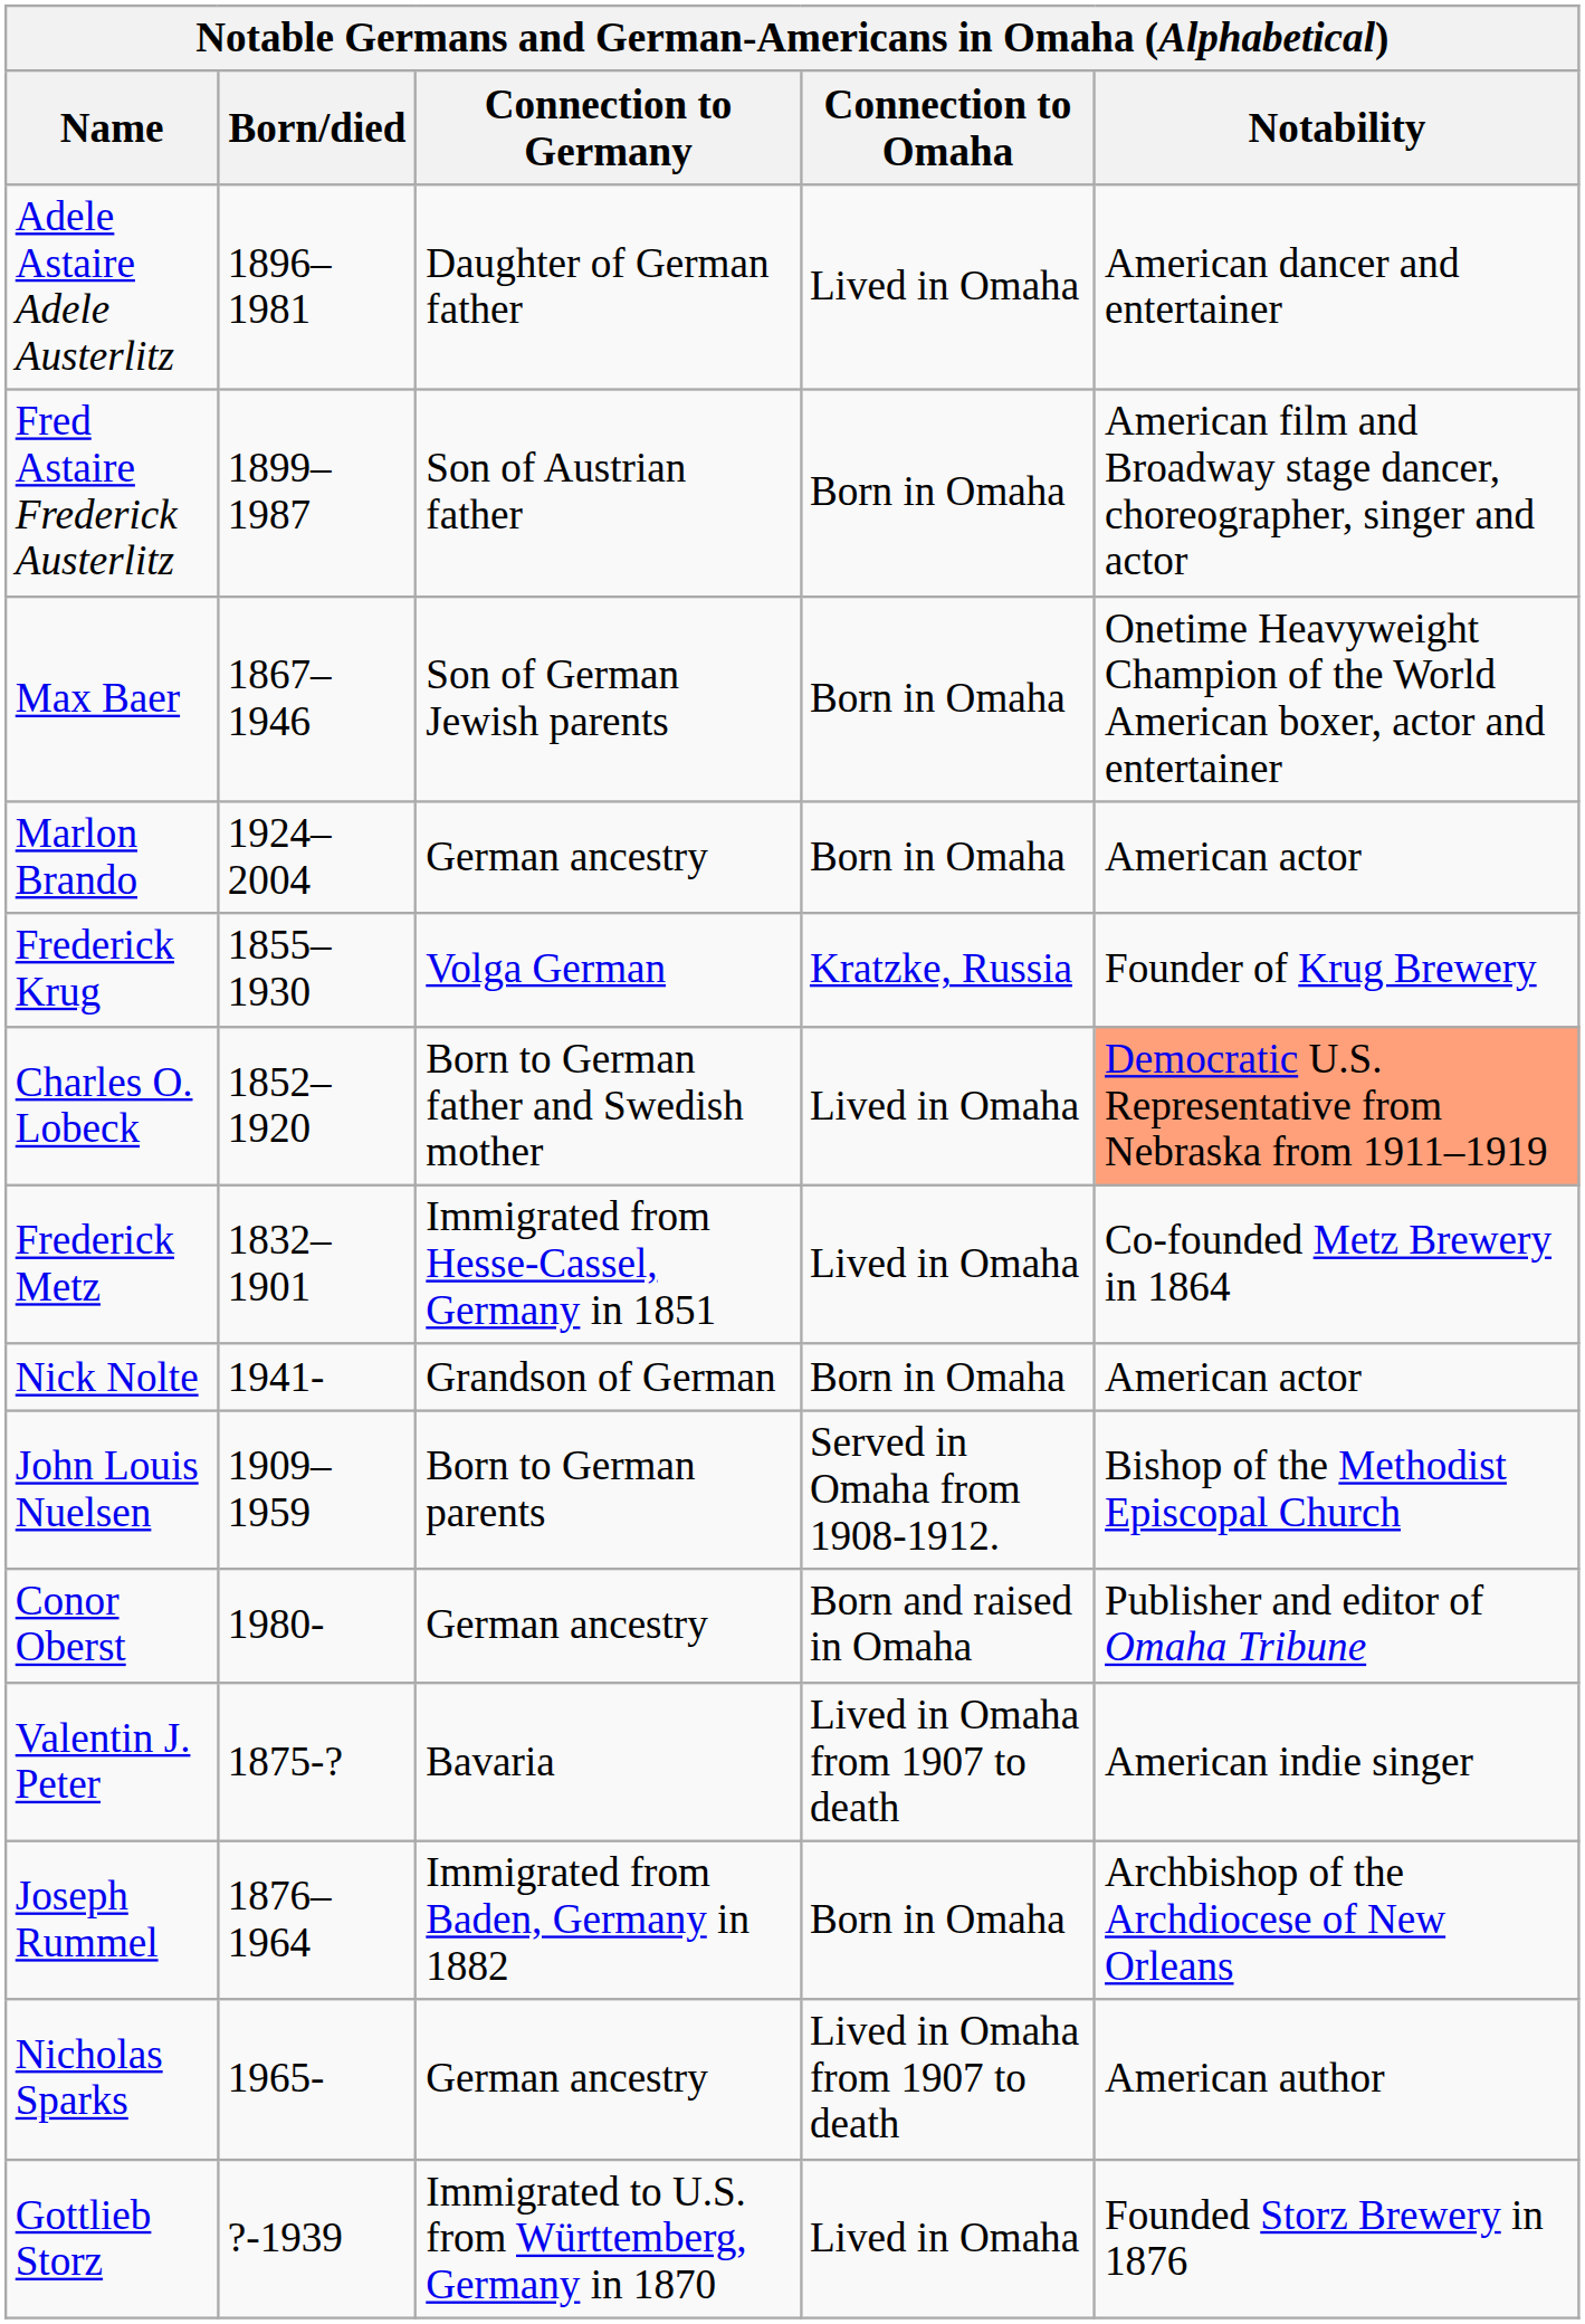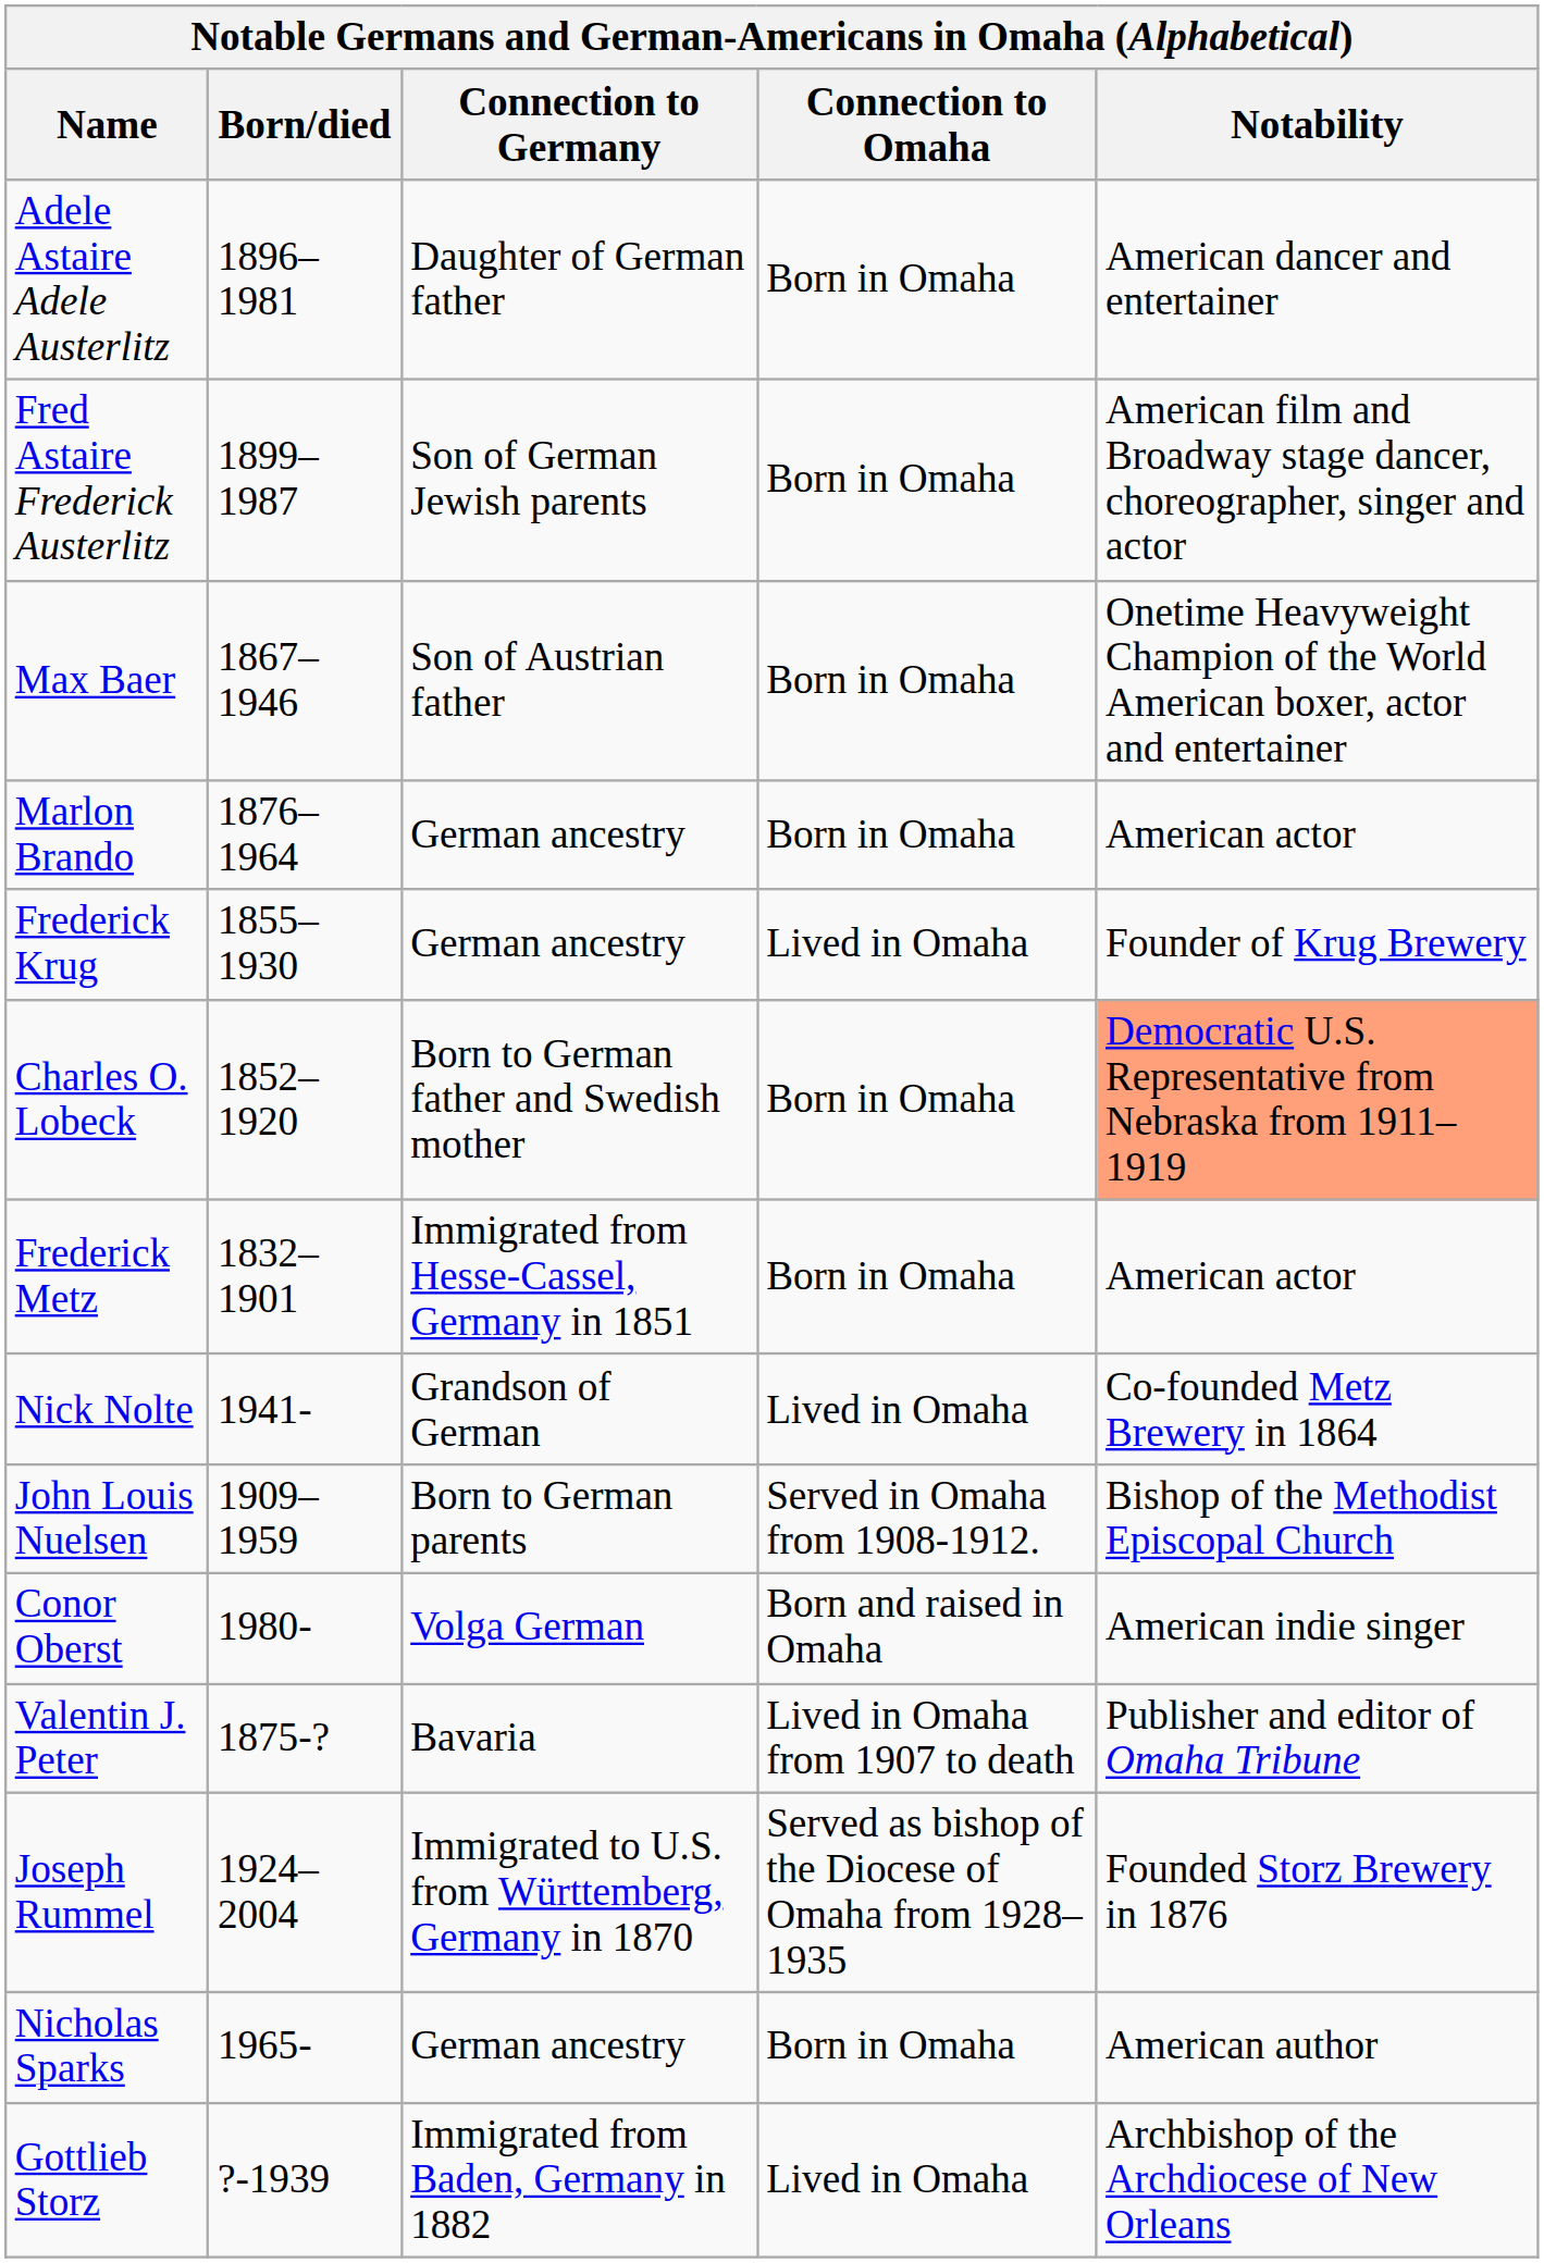 <table class="wikitable">
 <tr>
 <th style="text-align:center;" colspan="6"><strong>Notable Germans and German-Americans in Omaha</strong> (<em>Alphabetical</em>)</th>
 </tr>
 <tr>
 <th>Name</th>
 <th>Born/died</th>
 <th>Connection to Germany</th>
 <th>Connection to Omaha</th>
 <th>Notability</th>
 </tr>
 <tr>
 <td><a href='#'>Adele Astaire</a><br><em>Adele Austerlitz</em></td>
 <td>1896–1981</td>
 <td>Daughter of German father</td>
-<td>Lived in Omaha</td>
+<td>Born in Omaha</td>
 <td>American dancer and entertainer</td>
 </tr>
 <tr>
 <td><a href='#'>Fred Astaire</a><br><em>Frederick Austerlitz</em></td>
 <td>1899–1987</td>
-<td>Son of Austrian father</td>
+<td>Son of German Jewish parents</td>
 <td>Born in Omaha</td>
 <td>American film and Broadway stage dancer, choreographer, singer and actor</td>
 </tr>
 <tr>
 <td><a href='#'>Max Baer</a></td>
 <td>1867–1946</td>
-<td>Son of German Jewish parents</td>
+<td>Son of Austrian father</td>
 <td>Born in Omaha</td>
 <td>Onetime Heavyweight Champion of the World American boxer, actor and entertainer</td>
 </tr>
 <tr>
 <td><a href='#'>Marlon Brando</a></td>
-<td>1924–2004</td>
+<td>1876–1964</td>
 <td>German ancestry</td>
 <td>Born in Omaha</td>
 <td>American actor</td>
 </tr>
 <tr>
 <td><a href='#'>Frederick Krug</a></td>
 <td>1855–1930</td>
-<td><a href='#'>Volga German</a></td>
-<td><a href='#'>Kratzke, Russia</a></td>
+<td>German ancestry</td>
+<td>Lived in Omaha</td>
 <td>Founder of <a href='#'>Krug Brewery</a></td>
 </tr>
 <tr>
 <td><a href='#'>Charles O. Lobeck</a></td>
 <td>1852–1920</td>
 <td>Born to German father and Swedish mother</td>
-<td>Lived in Omaha</td>
+<td>Born in Omaha</td>
 <td style="background: lightsalmon;"><a href='#'>Democratic</a> U.S. Representative from Nebraska from 1911–1919</td>
 </tr>
 <tr>
 <td><a href='#'>Frederick Metz</a></td>
 <td>1832–1901</td>
 <td>Immigrated from <a href='#'>Hesse-Cassel, Germany</a> in 1851</td>
-<td>Lived in Omaha</td>
-<td>Co-founded <a href='#'>Metz Brewery</a> in 1864</td>
+<td>Born in Omaha</td>
+<td>American actor</td>
 </tr>
 <tr>
 <td><a href='#'>Nick Nolte</a></td>
 <td>1941-</td>
 <td>Grandson of German</td>
-<td>Born in Omaha</td>
-<td>American actor</td>
+<td>Lived in Omaha</td>
+<td>Co-founded <a href='#'>Metz Brewery</a> in 1864</td>
 </tr>
 <tr>
 <td><a href='#'>John Louis Nuelsen</a></td>
 <td>1909–1959</td>
 <td>Born to German parents</td>
 <td>Served in Omaha from 1908-1912.</td>
 <td>Bishop of the <a href='#'>Methodist Episcopal Church</a></td>
 </tr>
 <tr>
 <td><a href='#'>Conor Oberst</a></td>
 <td>1980-</td>
-<td>German ancestry</td>
+<td><a href='#'>Volga German</a></td>
 <td>Born and raised in Omaha</td>
-<td>Publisher and editor of <em><a href='#'>Omaha Tribune</a></em></td>
+<td>American indie singer</td>
 </tr>
 <tr>
 <td><a href='#'>Valentin J. Peter</a></td>
 <td>1875-?</td>
 <td>Bavaria</td>
 <td>Lived in Omaha from 1907 to death</td>
-<td>American indie singer</td>
+<td>Publisher and editor of <em><a href='#'>Omaha Tribune</a></em></td>
 </tr>
 <tr>
 <td><a href='#'>Joseph Rummel</a></td>
-<td>1876–1964</td>
-<td>Immigrated from <a href='#'>Baden, Germany</a> in 1882</td>
-<td>Born in Omaha</td>
-<td>Archbishop of the <a href='#'>Archdiocese of New Orleans</a></td>
+<td>1924–2004</td>
+<td>Immigrated to U.S. from <a href='#'>Württemberg, Germany</a> in 1870</td>
+<td>Served as bishop of the Diocese of Omaha from 1928–1935</td>
+<td>Founded <a href='#'>Storz Brewery</a> in 1876</td>
 </tr>
 <tr>
 <td><a href='#'>Nicholas Sparks</a></td>
 <td>1965-</td>
 <td>German ancestry</td>
-<td>Lived in Omaha from 1907 to death</td>
+<td>Born in Omaha</td>
 <td>American author</td>
 </tr>
 <tr>
 <td><a href='#'>Gottlieb Storz</a></td>
 <td>?-1939</td>
-<td>Immigrated to U.S. from <a href='#'>Württemberg, Germany</a> in 1870</td>
+<td>Immigrated from <a href='#'>Baden, Germany</a> in 1882</td>
 <td>Lived in Omaha</td>
-<td>Founded <a href='#'>Storz Brewery</a> in 1876</td>
+<td>Archbishop of the <a href='#'>Archdiocese of New Orleans</a></td>
 </tr>
 </table>
